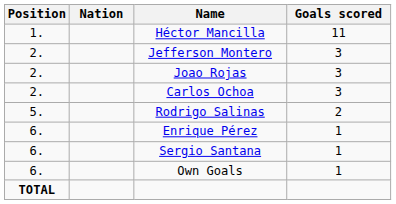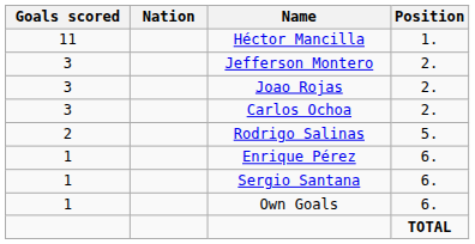 <table class="wikitable" style="font-size: 95%; text-align: center;">
 <tr>
-<th width=60>Position</th>
+<th width=100>Goals scored</th>
 <th width=60>Nation</th>
 <th width=150>Name</th>
-<th width=100>Goals scored</th>
+<th width=60>Position</th>
 </tr>
 <tr>
-<td>1.</td>
+<td>11</td>
 <td></td>
 <td><a href='#'>Héctor Mancilla</a></td>
-<td>11</td>
+<td>1.</td>
 </tr>
 <tr>
-<td>2.</td>
+<td>3</td>
 <td></td>
 <td><a href='#'>Jefferson Montero</a></td>
-<td>3</td>
+<td>2.</td>
 </tr>
 <tr>
-<td>2.</td>
+<td>3</td>
 <td></td>
 <td><a href='#'>Joao Rojas</a></td>
-<td>3</td>
+<td>2.</td>
 </tr>
 <tr>
-<td>2.</td>
+<td>3</td>
 <td></td>
 <td><a href='#'>Carlos Ochoa</a></td>
-<td>3</td>
+<td>2.</td>
 </tr>
 <tr>
-<td>5.</td>
+<td>2</td>
 <td></td>
 <td><a href='#'>Rodrigo Salinas</a></td>
-<td>2</td>
+<td>5.</td>
 </tr>
 <tr>
-<td>6.</td>
+<td>1</td>
 <td></td>
 <td><a href='#'>Enrique Pérez</a></td>
-<td>1</td>
+<td>6.</td>
 </tr>
 <tr>
-<td>6.</td>
+<td>1</td>
 <td></td>
 <td><a href='#'>Sergio Santana</a></td>
-<td>1</td>
+<td>6.</td>
 </tr>
 <tr>
-<td>6.</td>
+<td>1</td>
 <td></td>
 <td>Own Goals</td>
-<td>1</td>
+<td>6.</td>
 </tr>
 <tr>
-<td><strong>TOTAL</strong></td>
 <td></td>
 <td></td>
 <td></td>
+<td><strong>TOTAL</strong></td>
 </tr>
 </table>
